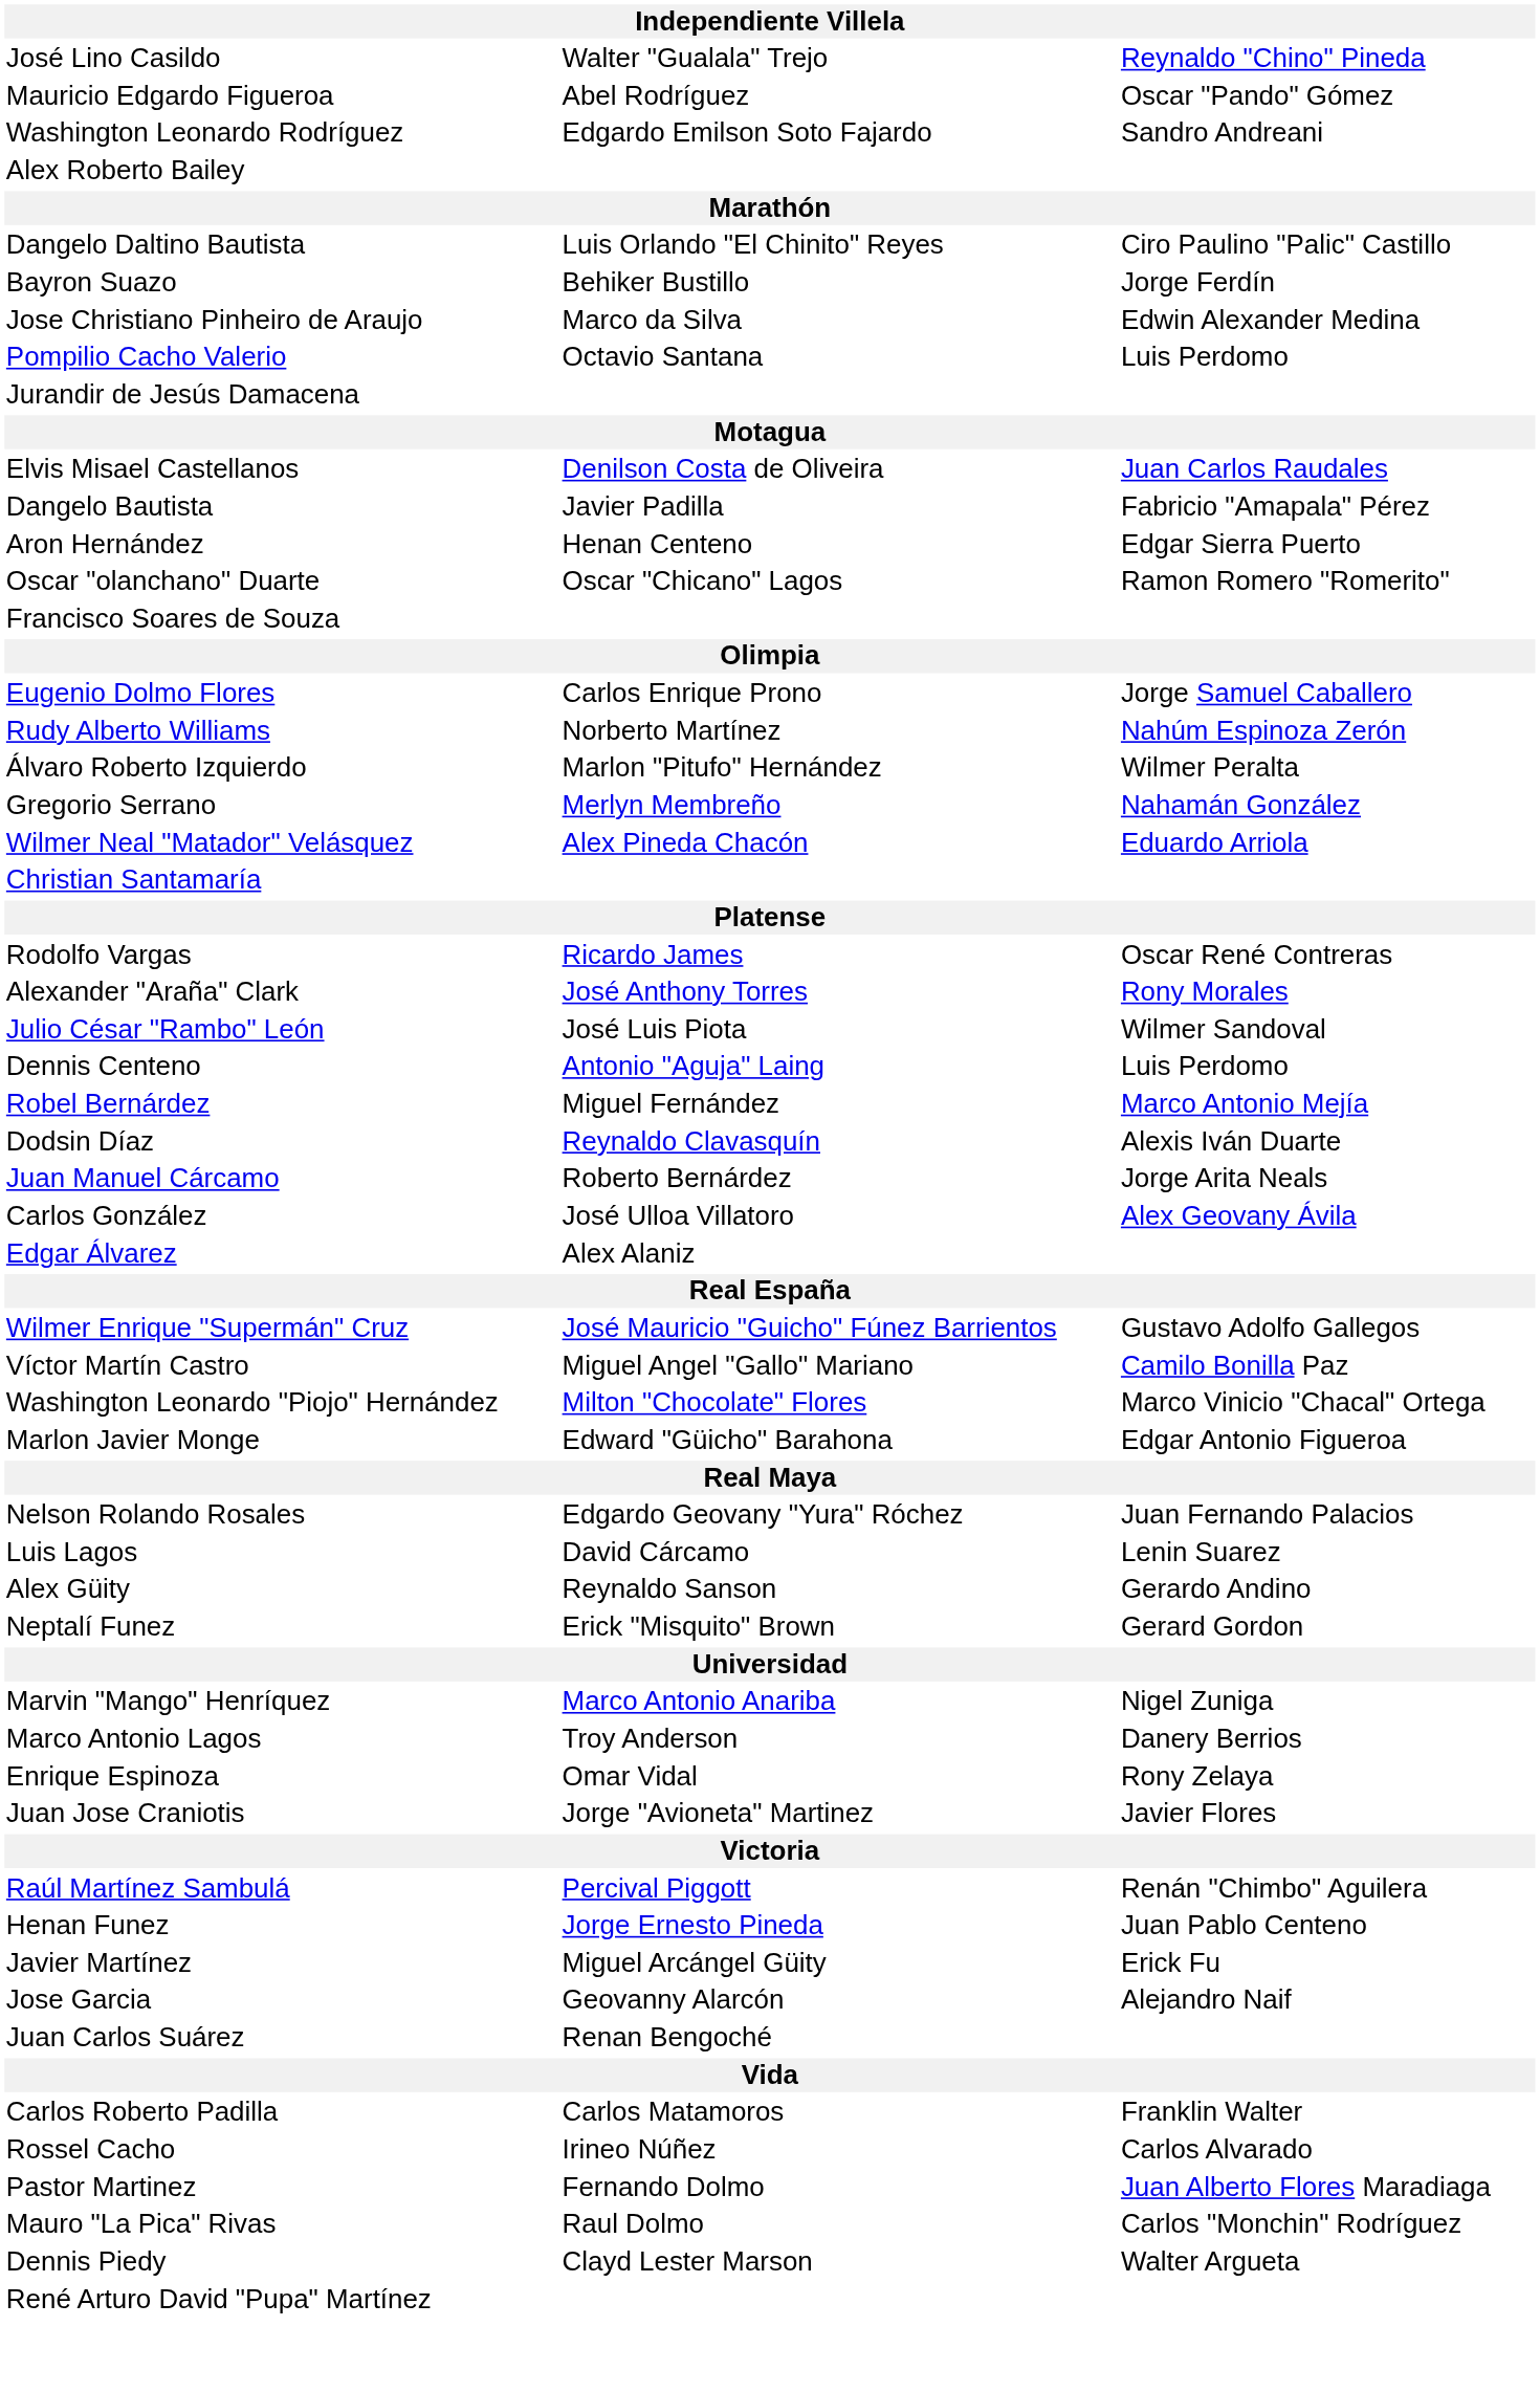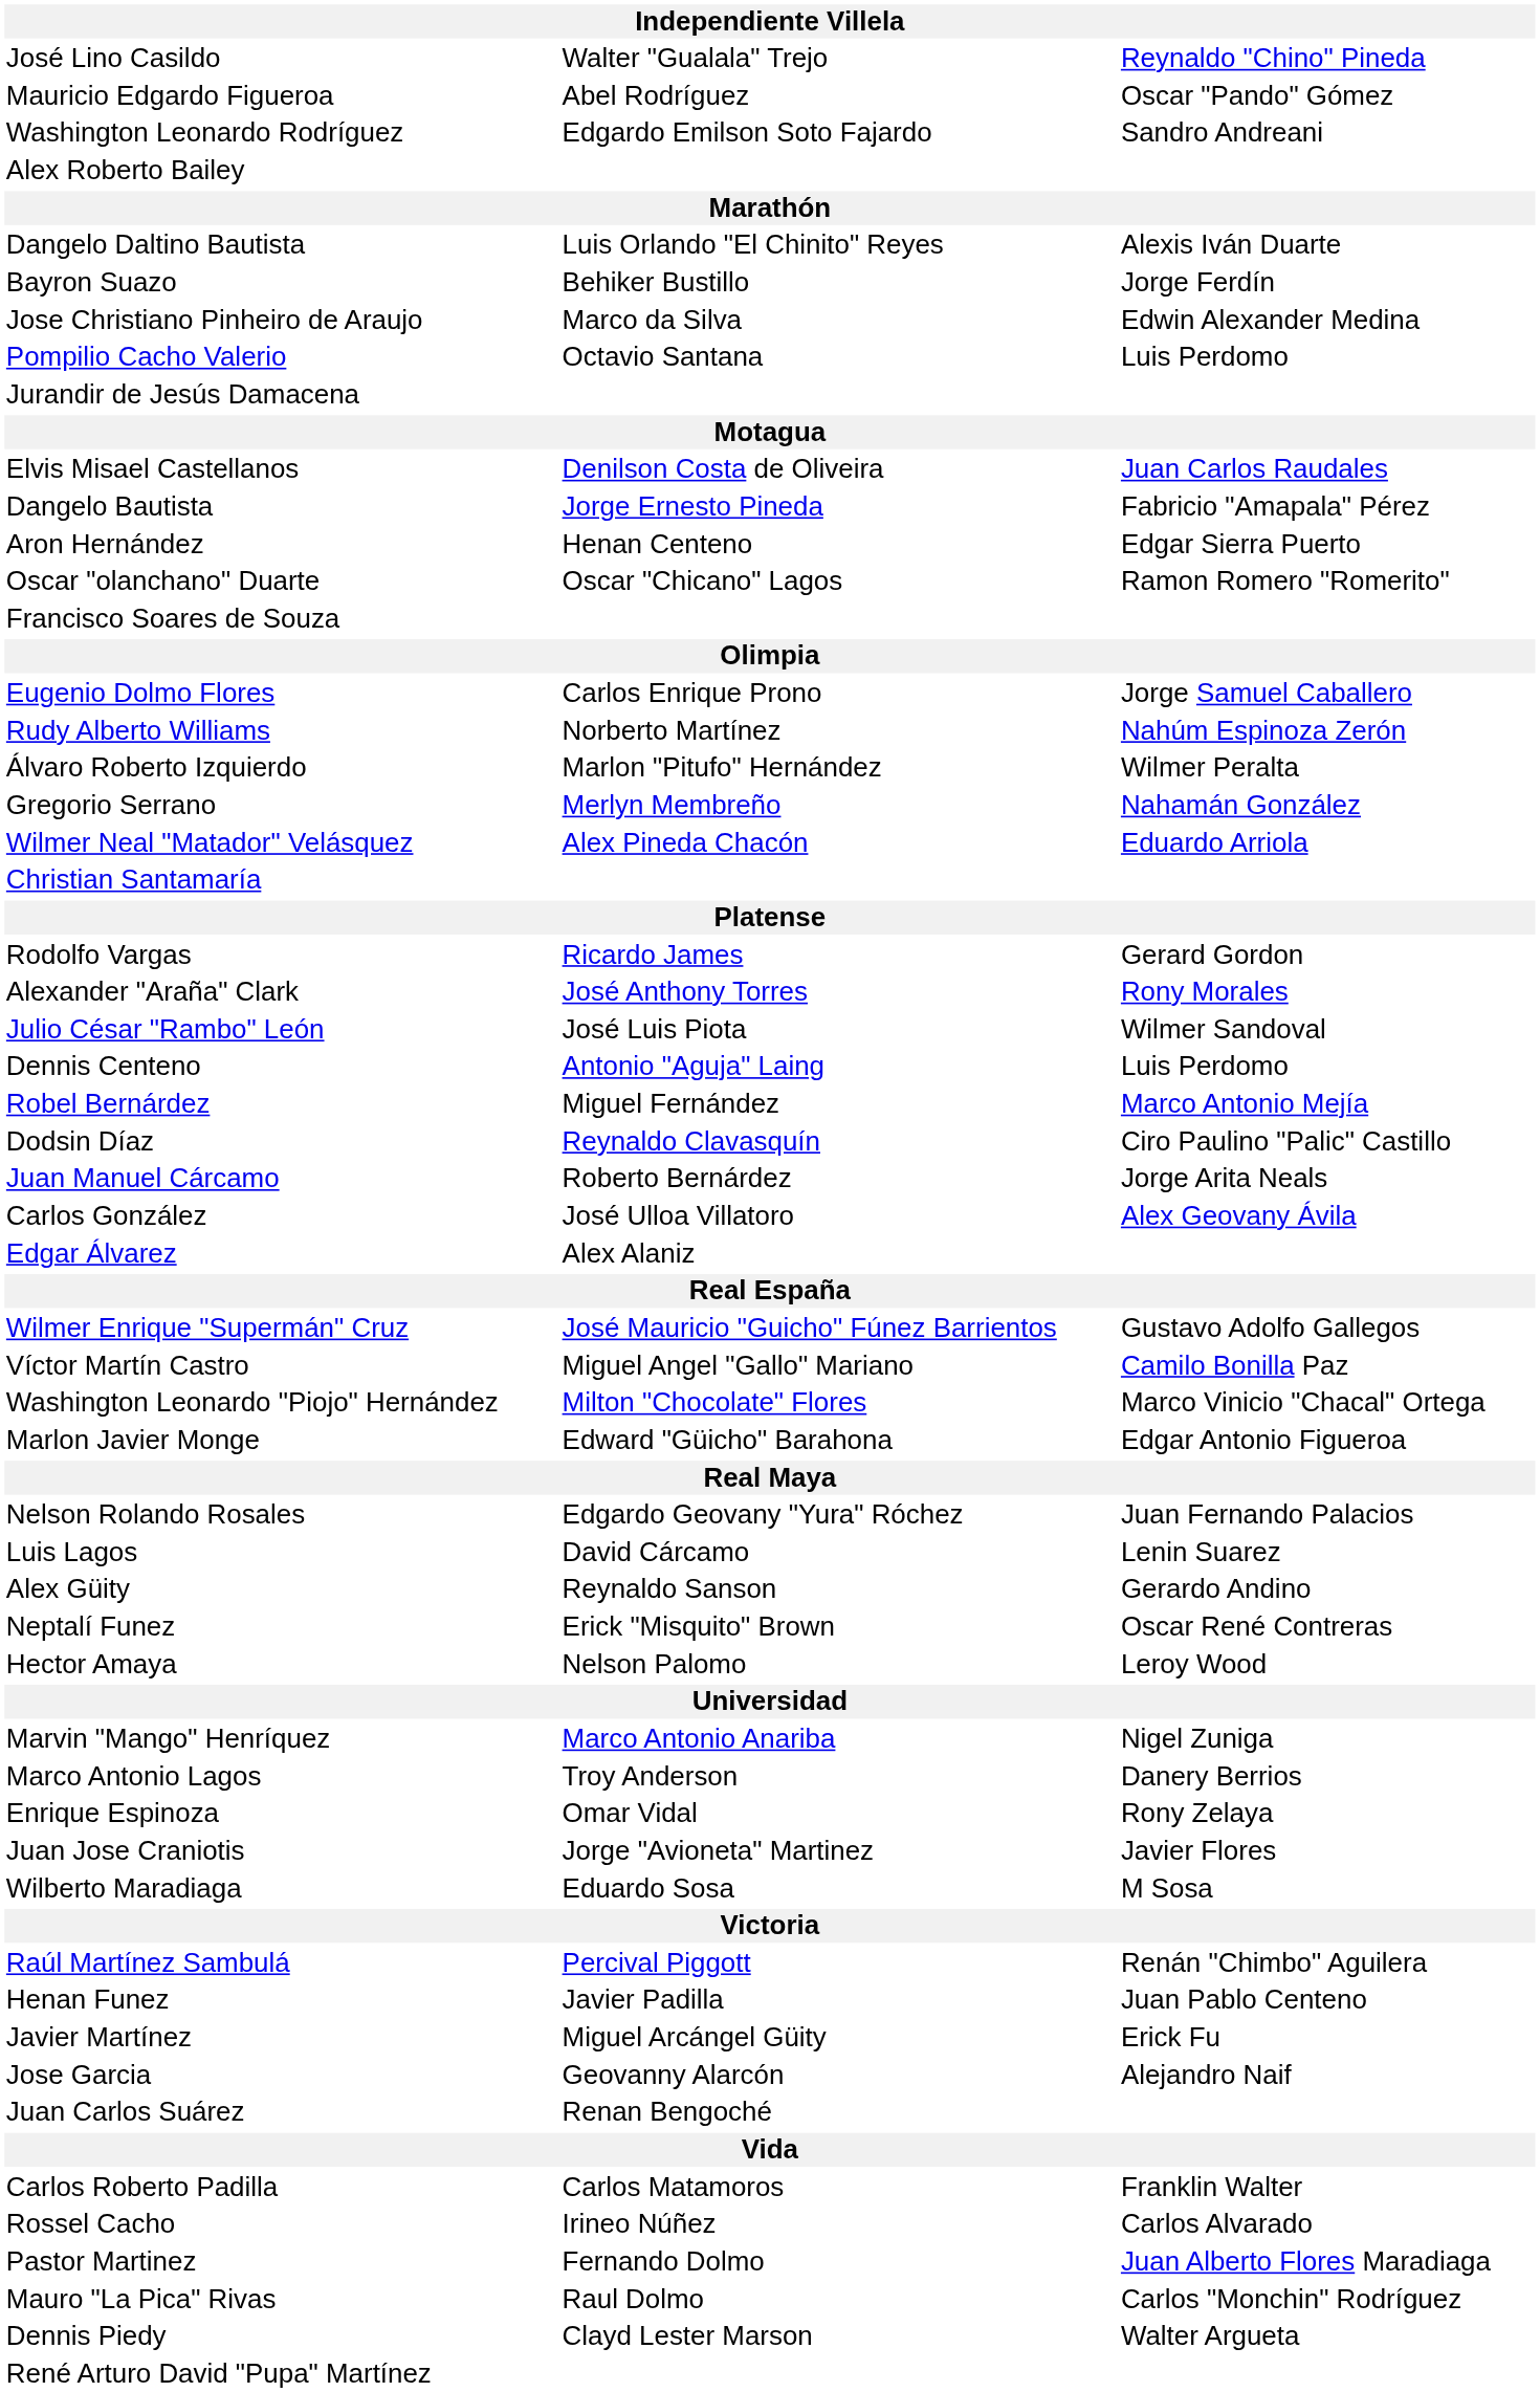 <table border="0">
 <tr bgcolor="f1f1f1">
 <th width="900" colspan="3">Independiente Villela</th>
 </tr>
 <tr>
 <td> José Lino Casildo</td>
 <td> Walter "Gualala" Trejo</td>
 <td> <a href='#'>Reynaldo "Chino" Pineda</a></td>
 </tr>
 <tr>
 <td> Mauricio Edgardo Figueroa</td>
 <td> Abel Rodríguez</td>
 <td> Oscar "Pando" Gómez</td>
 </tr>
 <tr>
 <td> Washington Leonardo Rodríguez</td>
 <td> Edgardo Emilson Soto Fajardo</td>
 <td> Sandro Andreani</td>
 </tr>
 <tr>
 <td> Alex Roberto Bailey</td>
 <td></td>
 </tr>
 <tr bgcolor="f1f1f1">
 <th colspan="3">Marathón</th>
 </tr>
 <tr>
 <td> Dangelo Daltino Bautista</td>
 <td> Luis Orlando "El Chinito" Reyes</td>
-<td> Ciro Paulino "Palic" Castillo</td>
+<td> Alexis Iván Duarte</td>
 </tr>
 <tr>
 <td> Bayron Suazo</td>
 <td> Behiker Bustillo</td>
 <td> Jorge Ferdín</td>
 </tr>
 <tr>
 <td> Jose Christiano Pinheiro de Araujo</td>
 <td> Marco da Silva</td>
 <td> Edwin Alexander Medina</td>
 </tr>
 <tr>
 <td> <a href='#'>Pompilio Cacho Valerio</a></td>
 <td> Octavio Santana</td>
 <td> Luis Perdomo</td>
 </tr>
 <tr>
 <td> Jurandir de Jesús Damacena</td>
 <td></td>
 </tr>
 <tr bgcolor="f1f1f1">
 <th colspan="3">Motagua</th>
 </tr>
 <tr>
 <td> Elvis Misael Castellanos</td>
 <td> <a href='#'>Denilson Costa</a> de Oliveira</td>
 <td> <a href='#'>Juan Carlos Raudales</a></td>
 </tr>
 <tr>
 <td> Dangelo Bautista</td>
-<td> Javier Padilla</td>
+<td> <a href='#'>Jorge Ernesto Pineda</a></td>
 <td> Fabricio "Amapala" Pérez</td>
 </tr>
 <tr>
 <td> Aron Hernández</td>
 <td> Henan Centeno</td>
 <td> Edgar Sierra Puerto</td>
 </tr>
 <tr>
 <td> Oscar "olanchano" Duarte</td>
 <td> Oscar "Chicano" Lagos</td>
 <td> Ramon Romero "Romerito"</td>
 </tr>
 <tr>
 <td> Francisco Soares de Souza</td>
 <td></td>
 </tr>
 <tr bgcolor="f1f1f1">
 <th colspan="3">Olimpia</th>
 </tr>
 <tr>
 <td> <a href='#'>Eugenio Dolmo Flores</a></td>
 <td> Carlos Enrique Prono</td>
 <td> Jorge <a href='#'>Samuel Caballero</a></td>
 </tr>
 <tr>
 <td> <a href='#'>Rudy Alberto Williams</a></td>
 <td> Norberto Martínez</td>
 <td> <a href='#'>Nahúm Espinoza Zerón</a></td>
 </tr>
 <tr>
 <td> Álvaro Roberto Izquierdo</td>
 <td> Marlon "Pitufo" Hernández</td>
 <td> Wilmer Peralta</td>
 </tr>
 <tr>
 <td> Gregorio Serrano</td>
 <td> <a href='#'>Merlyn Membreño</a></td>
 <td> <a href='#'>Nahamán González</a></td>
 </tr>
 <tr>
 <td> <a href='#'>Wilmer Neal "Matador" Velásquez</a></td>
 <td> <a href='#'>Alex Pineda Chacón</a></td>
 <td> <a href='#'>Eduardo Arriola</a></td>
 </tr>
 <tr>
 <td> <a href='#'>Christian Santamaría</a></td>
 <td></td>
 </tr>
 <tr bgcolor="f1f1f1">
 <th colspan="3">Platense</th>
 </tr>
 <tr>
 <td> Rodolfo Vargas</td>
 <td> <a href='#'>Ricardo James</a></td>
-<td> Oscar René Contreras</td>
+<td> Gerard Gordon</td>
 </tr>
 <tr>
 <td> Alexander "Araña" Clark</td>
 <td> <a href='#'>José Anthony Torres</a></td>
 <td> <a href='#'>Rony Morales</a></td>
 </tr>
 <tr>
 <td> <a href='#'>Julio César "Rambo" León</a></td>
 <td> José Luis Piota</td>
 <td> Wilmer Sandoval</td>
 </tr>
 <tr>
 <td> Dennis Centeno</td>
 <td> <a href='#'>Antonio "Aguja" Laing</a></td>
 <td> Luis Perdomo</td>
 </tr>
 <tr>
 <td> <a href='#'>Robel Bernárdez</a></td>
 <td> Miguel Fernández</td>
 <td> <a href='#'>Marco Antonio Mejía</a></td>
 </tr>
 <tr>
 <td> Dodsin Díaz</td>
 <td> <a href='#'>Reynaldo Clavasquín</a></td>
-<td> Alexis Iván Duarte</td>
+<td> Ciro Paulino "Palic" Castillo</td>
 </tr>
 <tr>
 <td> <a href='#'>Juan Manuel Cárcamo</a></td>
 <td> Roberto Bernárdez</td>
 <td> Jorge Arita Neals</td>
 </tr>
 <tr>
 <td> Carlos González</td>
 <td> José Ulloa Villatoro</td>
 <td> <a href='#'>Alex Geovany Ávila</a></td>
 </tr>
 <tr>
 <td> <a href='#'>Edgar Álvarez</a></td>
 <td> Alex Alaniz</td>
 <td></td>
 </tr>
 <tr bgcolor="f1f1f1">
 <th colspan="3">Real España</th>
 </tr>
 <tr>
 <td> <a href='#'>Wilmer Enrique "Supermán" Cruz</a></td>
 <td> <a href='#'>José Mauricio "Guicho" Fúnez Barrientos</a></td>
 <td> Gustavo Adolfo Gallegos</td>
 </tr>
 <tr>
 <td> Víctor Martín Castro</td>
 <td> Miguel Angel "Gallo" Mariano</td>
 <td> <a href='#'>Camilo Bonilla</a> Paz</td>
 </tr>
 <tr>
 <td> Washington Leonardo "Piojo" Hernández</td>
 <td> <a href='#'>Milton "Chocolate" Flores</a></td>
 <td> Marco Vinicio "Chacal" Ortega</td>
 </tr>
 <tr>
 <td> Marlon Javier Monge</td>
 <td> Edward "Güicho" Barahona</td>
 <td> Edgar Antonio Figueroa</td>
 </tr>
 <tr bgcolor="f1f1f1">
 <th colspan="3">Real Maya</th>
 </tr>
 <tr>
 <td> Nelson Rolando Rosales</td>
 <td> Edgardo Geovany "Yura" Róchez</td>
 <td> Juan Fernando Palacios</td>
 </tr>
 <tr>
 <td> Luis Lagos</td>
 <td> David Cárcamo</td>
 <td> Lenin Suarez</td>
 </tr>
 <tr>
 <td> Alex Güity</td>
 <td> Reynaldo Sanson</td>
 <td> Gerardo Andino</td>
 </tr>
 <tr>
 <td> Neptalí Funez</td>
 <td> Erick "Misquito" Brown</td>
-<td> Gerard Gordon</td>
+<td> Oscar René Contreras</td>
+</tr>
+<tr>
+<td> Hector Amaya</td>
+<td> Nelson Palomo</td>
+<td> Leroy Wood</td>
+<td></td>
 </tr>
 <tr bgcolor="f1f1f1">
 <th colspan="3">Universidad</th>
 </tr>
 <tr>
 <td> Marvin "Mango" Henríquez</td>
 <td> <a href='#'>Marco Antonio Anariba</a></td>
 <td> Nigel Zuniga</td>
 </tr>
 <tr>
 <td> Marco Antonio Lagos</td>
 <td> Troy Anderson</td>
 <td> Danery Berrios</td>
 </tr>
 <tr>
 <td> Enrique Espinoza</td>
 <td> Omar Vidal</td>
 <td> Rony Zelaya</td>
 </tr>
 <tr>
 <td> Juan Jose Craniotis</td>
 <td> Jorge "Avioneta" Martinez</td>
 <td> Javier Flores</td>
 </tr>
+<tr>
+<td> Wilberto Maradiaga</td>
+<td> Eduardo Sosa</td>
+<td> M Sosa</td>
+<td></td>
+</tr>
 <tr bgcolor="f1f1f1">
 <th colspan="3">Victoria</th>
 </tr>
 <tr>
 <td> <a href='#'>Raúl Martínez Sambulá</a></td>
 <td> <a href='#'>Percival Piggott</a></td>
 <td> Renán "Chimbo" Aguilera</td>
 </tr>
 <tr>
 <td> Henan Funez</td>
-<td> <a href='#'>Jorge Ernesto Pineda</a></td>
+<td> Javier Padilla</td>
 <td> Juan Pablo Centeno</td>
 </tr>
 <tr>
 <td> Javier Martínez</td>
 <td> Miguel Arcángel Güity</td>
 <td> Erick Fu</td>
 </tr>
 <tr>
 <td> Jose Garcia</td>
 <td> Geovanny Alarcón</td>
 <td> Alejandro Naif</td>
 </tr>
 <tr>
 <td> Juan Carlos Suárez</td>
 <td> Renan Bengoché</td>
 <td></td>
 </tr>
 <tr bgcolor="f1f1f1">
 <th colspan="3">Vida</th>
 </tr>
 <tr>
 <td> Carlos Roberto Padilla</td>
 <td> Carlos Matamoros</td>
 <td> Franklin Walter</td>
 </tr>
 <tr>
 <td> Rossel Cacho</td>
 <td> Irineo Núñez</td>
 <td> Carlos Alvarado</td>
 </tr>
 <tr>
 <td> Pastor Martinez</td>
 <td> Fernando Dolmo</td>
 <td> <a href='#'>Juan Alberto Flores</a> Maradiaga</td>
 </tr>
 <tr>
 <td> Mauro "La Pica" Rivas</td>
 <td> Raul Dolmo</td>
 <td> Carlos "Monchin" Rodríguez</td>
 </tr>
 <tr>
 <td> Dennis Piedy</td>
 <td> Clayd Lester Marson</td>
 <td> Walter Argueta</td>
 </tr>
 <tr>
 <td> René Arturo David "Pupa" Martínez</td>
 <td></td>
 </tr>
 </table>
